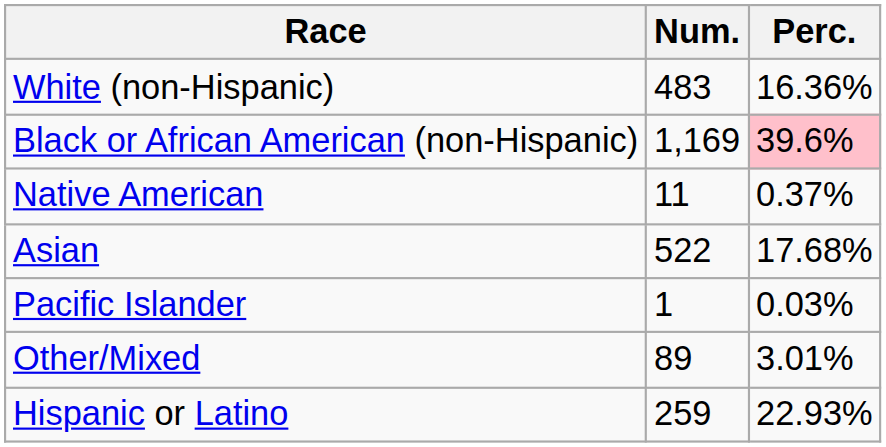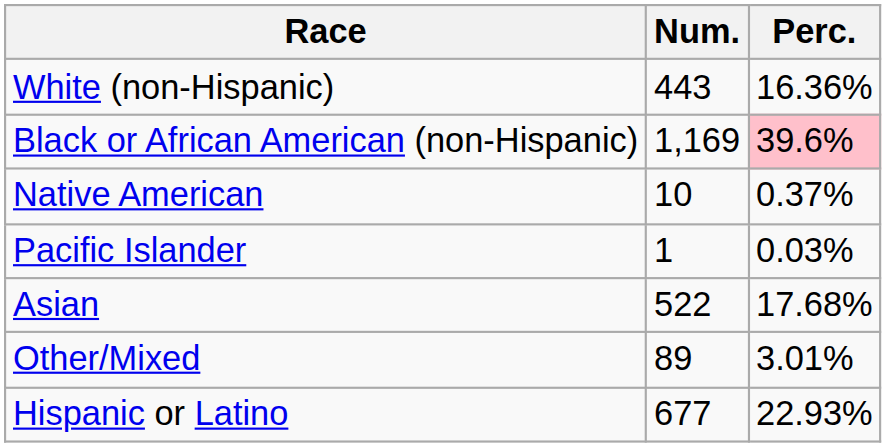 <table class="wikitable">
 <tr>
 <th>Race</th>
 <th>Num.</th>
 <th>Perc.</th>
 </tr>
 <tr>
 <td><a href='#'>White</a> (non-Hispanic)</td>
-<td>483</td>
+<td>443</td>
 <td>16.36%</td>
 </tr>
 <tr>
 <td><a href='#'>Black or African American</a> (non-Hispanic)</td>
 <td>1,169</td>
 <td style="background: pink;">39.6%</td>
 </tr>
 <tr>
 <td><a href='#'>Native American</a></td>
-<td>11</td>
+<td>10</td>
 <td>0.37%</td>
+</tr>
+<tr>
+<td><a href='#'>Pacific Islander</a></td>
+<td>1</td>
+<td>0.03%</td>
 </tr>
 <tr>
 <td><a href='#'>Asian</a></td>
 <td>522</td>
 <td>17.68%</td>
-</tr>
-<tr>
-<td><a href='#'>Pacific Islander</a></td>
-<td>1</td>
-<td>0.03%</td>
 </tr>
 <tr>
 <td><a href='#'>Other/Mixed</a></td>
 <td>89</td>
 <td>3.01%</td>
 </tr>
 <tr>
 <td><a href='#'>Hispanic</a> or <a href='#'>Latino</a></td>
-<td>259</td>
+<td>677</td>
 <td>22.93%</td>
 </tr>
 </table>
